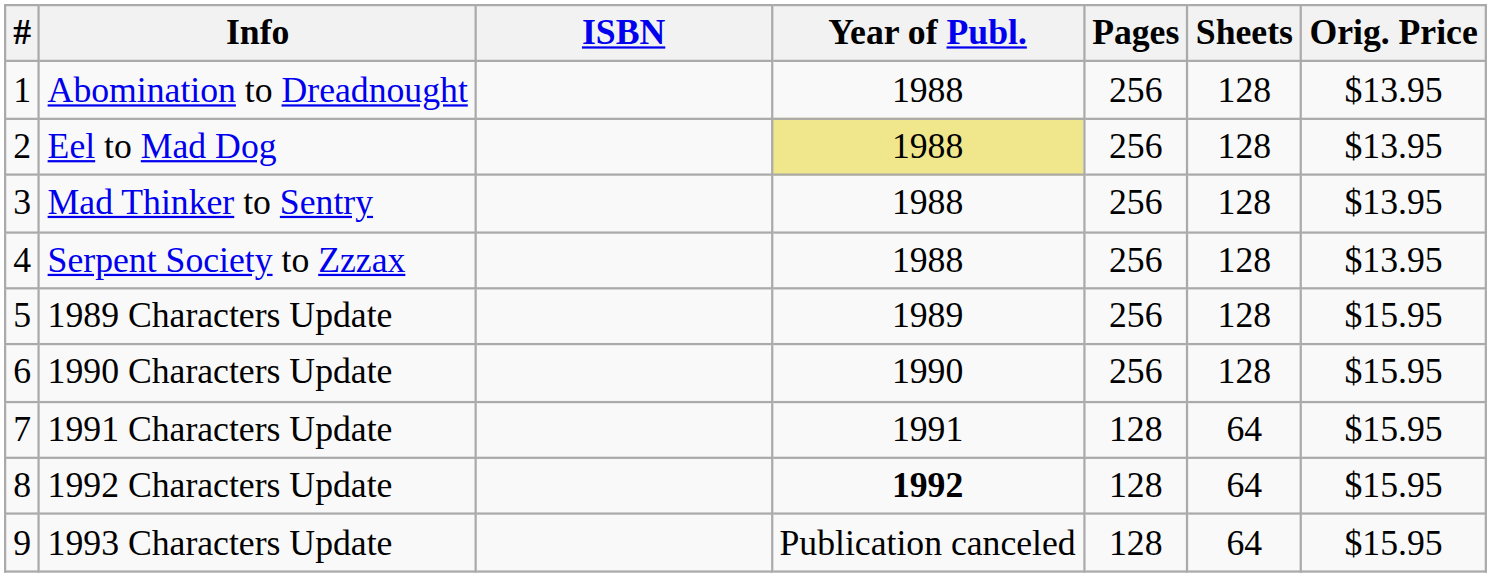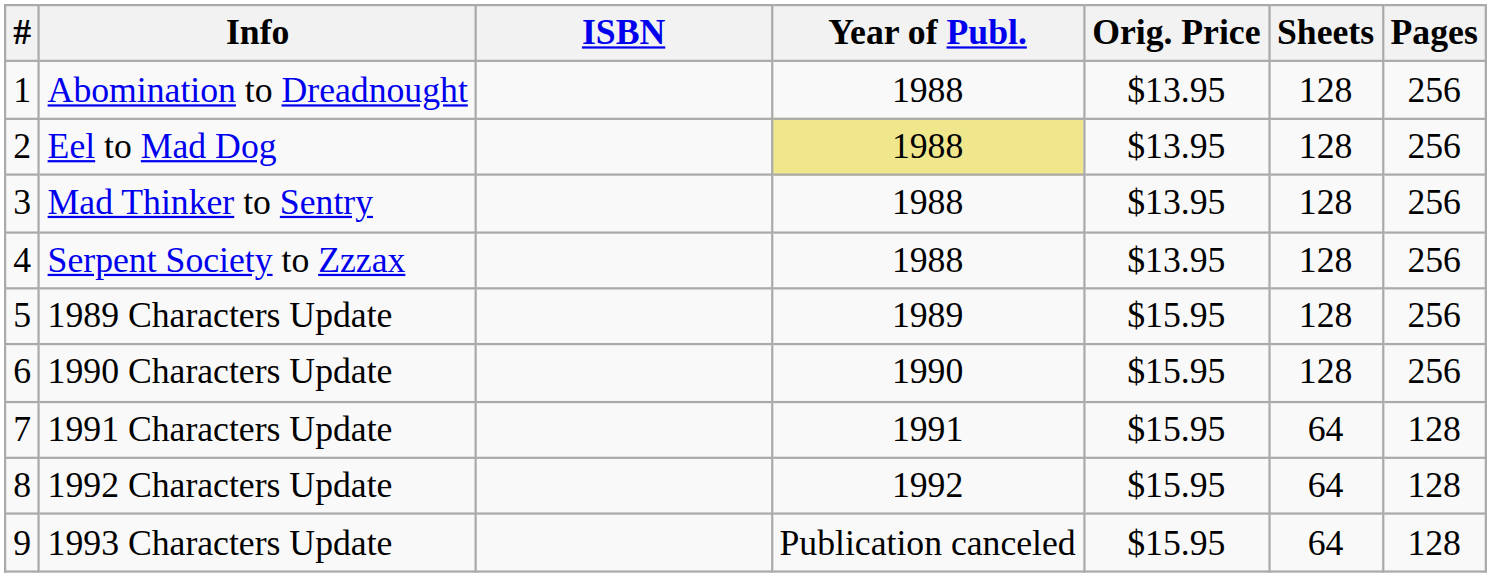 <table class="wikitable" style="text-align: center">
 <tr>
 <th>#</th>
 <th>Info</th>
 <th width="125"><a href='#'>ISBN</a></th>
 <th>Year of <a href='#'>Publ.</a></th>
+<th>Orig. Price</th>
+<th>Sheets</th>
 <th>Pages</th>
-<th>Sheets</th>
-<th>Orig. Price</th>
 </tr>
 <tr>
 <td>1</td>
 <td align="left"><a href='#'>Abomination</a> to <a href='#'>Dreadnought</a></td>
 <td></td>
 <td>1988</td>
+<td>$13.95</td>
+<td>128</td>
 <td>256</td>
-<td>128</td>
-<td>$13.95</td>
 </tr>
 <tr>
 <td>2</td>
 <td align="left"><a href='#'>Eel</a> to <a href='#'>Mad Dog</a></td>
 <td></td>
 <td style="background: khaki;">1988</td>
+<td>$13.95</td>
+<td>128</td>
 <td>256</td>
-<td>128</td>
-<td>$13.95</td>
 </tr>
 <tr>
 <td>3</td>
 <td align="left"><a href='#'>Mad Thinker</a> to <a href='#'>Sentry</a></td>
 <td></td>
 <td>1988</td>
+<td>$13.95</td>
+<td>128</td>
 <td>256</td>
-<td>128</td>
-<td>$13.95</td>
 </tr>
 <tr>
 <td>4</td>
 <td align="left"><a href='#'>Serpent Society</a> to <a href='#'>Zzzax</a></td>
 <td></td>
 <td>1988</td>
+<td>$13.95</td>
+<td>128</td>
 <td>256</td>
-<td>128</td>
-<td>$13.95</td>
 </tr>
 <tr>
 <td>5</td>
 <td align="left">1989 Characters Update</td>
 <td></td>
 <td>1989</td>
+<td>$15.95</td>
+<td>128</td>
 <td>256</td>
-<td>128</td>
-<td>$15.95</td>
 </tr>
 <tr>
 <td>6</td>
 <td align="left">1990 Characters Update</td>
 <td></td>
 <td>1990</td>
+<td>$15.95</td>
+<td>128</td>
 <td>256</td>
-<td>128</td>
-<td>$15.95</td>
 </tr>
 <tr>
 <td>7</td>
 <td align="left">1991 Characters Update</td>
 <td></td>
 <td>1991</td>
+<td>$15.95</td>
+<td>64</td>
 <td>128</td>
-<td>64</td>
-<td>$15.95</td>
 </tr>
 <tr>
 <td>8</td>
 <td align="left">1992 Characters Update</td>
 <td></td>
-<td><strong>1992</strong></td>
+<td>1992</td>
+<td>$15.95</td>
+<td>64</td>
 <td>128</td>
-<td>64</td>
-<td>$15.95</td>
 </tr>
 <tr>
 <td>9</td>
 <td align="left">1993 Characters Update</td>
 <td></td>
 <td>Publication canceled</td>
+<td>$15.95</td>
+<td>64</td>
 <td>128</td>
-<td>64</td>
-<td>$15.95</td>
 </tr>
 </table>
